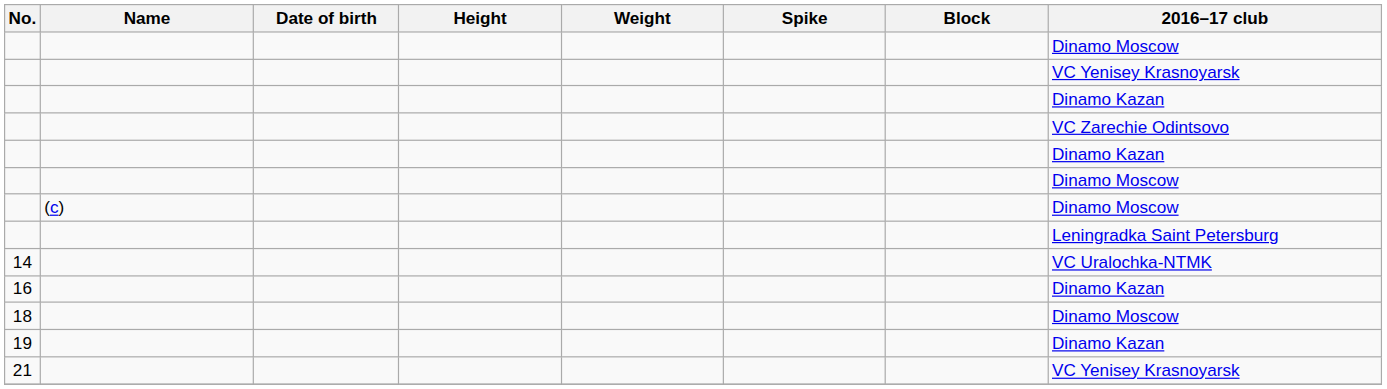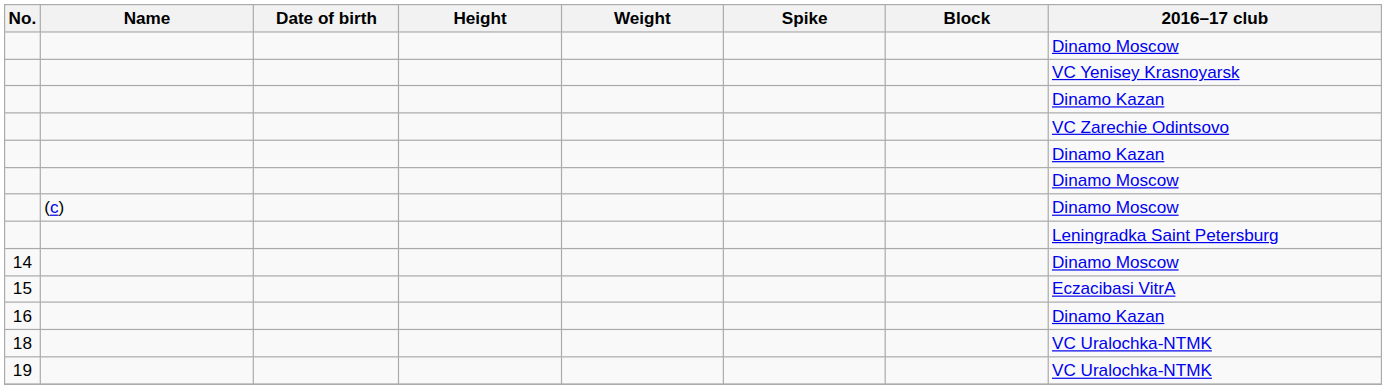 <table class="wikitable sortable" style="font-size:90%; text-align:center;">
 <tr>
 <th>No.</th>
 <th style="width:12em">Name</th>
 <th style="width:8em">Date of birth</th>
 <th style="width:9em">Height</th>
 <th style="width:9em">Weight</th>
 <th style="width:9em">Spike</th>
 <th style="width:9em">Block</th>
 <th style="width:19em">2016–17 club</th>
 </tr>
 <tr>
 <td></td>
 <td align=left></td>
 <td align=right></td>
 <td></td>
 <td></td>
 <td></td>
 <td></td>
 <td align=left> <a href='#'>Dinamo Moscow</a></td>
 </tr>
 <tr>
 <td></td>
 <td align=left></td>
 <td align=right></td>
 <td></td>
 <td></td>
 <td></td>
 <td></td>
 <td align=left> <a href='#'>VC Yenisey Krasnoyarsk</a></td>
 </tr>
 <tr>
 <td></td>
 <td align=left></td>
 <td align=right></td>
 <td></td>
 <td></td>
 <td></td>
 <td></td>
 <td align=left> <a href='#'>Dinamo Kazan</a></td>
 </tr>
 <tr>
 <td></td>
 <td align=left></td>
 <td align=right></td>
 <td></td>
 <td></td>
 <td></td>
 <td></td>
 <td align=left> <a href='#'>VC Zarechie Odintsovo</a></td>
 </tr>
 <tr>
 <td></td>
 <td align=left></td>
 <td align=right></td>
 <td></td>
 <td></td>
 <td></td>
 <td></td>
 <td align=left> <a href='#'>Dinamo Kazan</a></td>
 </tr>
 <tr>
 <td></td>
 <td align=left></td>
 <td align=right></td>
 <td></td>
 <td></td>
 <td></td>
 <td></td>
 <td align=left> <a href='#'>Dinamo Moscow</a></td>
 </tr>
 <tr>
 <td></td>
 <td align=left> (<a href='#'>c</a>)</td>
 <td align=right></td>
 <td></td>
 <td></td>
 <td></td>
 <td></td>
 <td align=left> <a href='#'>Dinamo Moscow</a></td>
 </tr>
 <tr>
 <td></td>
 <td align=left></td>
 <td align=right></td>
 <td></td>
 <td></td>
 <td></td>
 <td></td>
 <td align=left> <a href='#'>Leningradka Saint Petersburg</a></td>
 </tr>
 <tr>
 <td>14</td>
 <td align=left></td>
 <td align=right></td>
 <td></td>
 <td></td>
 <td></td>
 <td></td>
-<td align=left> <a href='#'>VC Uralochka-NTMK</a></td>
+<td align=left> <a href='#'>Dinamo Moscow</a></td>
+</tr>
+<tr>
+<td>15</td>
+<td align=left></td>
+<td align=right></td>
+<td></td>
+<td></td>
+<td></td>
+<td></td>
+<td align=left> <a href='#'>Eczacibasi VitrA</a></td>
 </tr>
 <tr>
 <td>16</td>
 <td align=left></td>
 <td align=right></td>
 <td></td>
 <td></td>
 <td></td>
 <td></td>
 <td align=left> <a href='#'>Dinamo Kazan</a></td>
 </tr>
 <tr>
 <td>18</td>
 <td align=left></td>
 <td align=right></td>
 <td></td>
 <td></td>
 <td></td>
 <td></td>
-<td align=left> <a href='#'>Dinamo Moscow</a></td>
+<td align=left> <a href='#'>VC Uralochka-NTMK</a></td>
 </tr>
 <tr>
 <td>19</td>
 <td align=left></td>
 <td align=right></td>
 <td></td>
 <td></td>
 <td></td>
 <td></td>
-<td align=left> <a href='#'>Dinamo Kazan</a></td>
-</tr>
-<tr>
-<td>21</td>
-<td align=left></td>
-<td align=right></td>
-<td></td>
-<td></td>
-<td></td>
-<td></td>
-<td align=left> <a href='#'>VC Yenisey Krasnoyarsk</a></td>
+<td align=left> <a href='#'>VC Uralochka-NTMK</a></td>
 </tr>
 <tr>
 </tr>
 </table>
